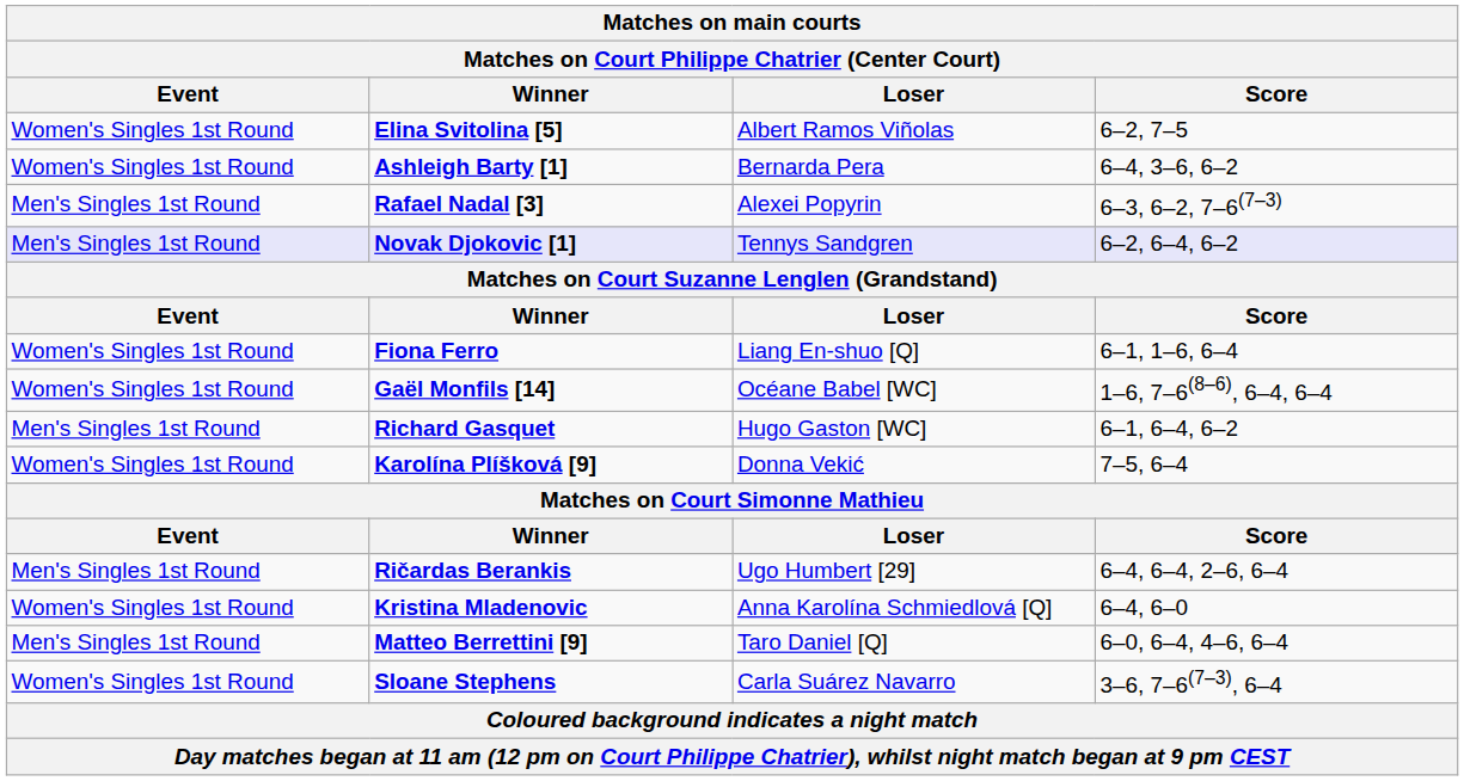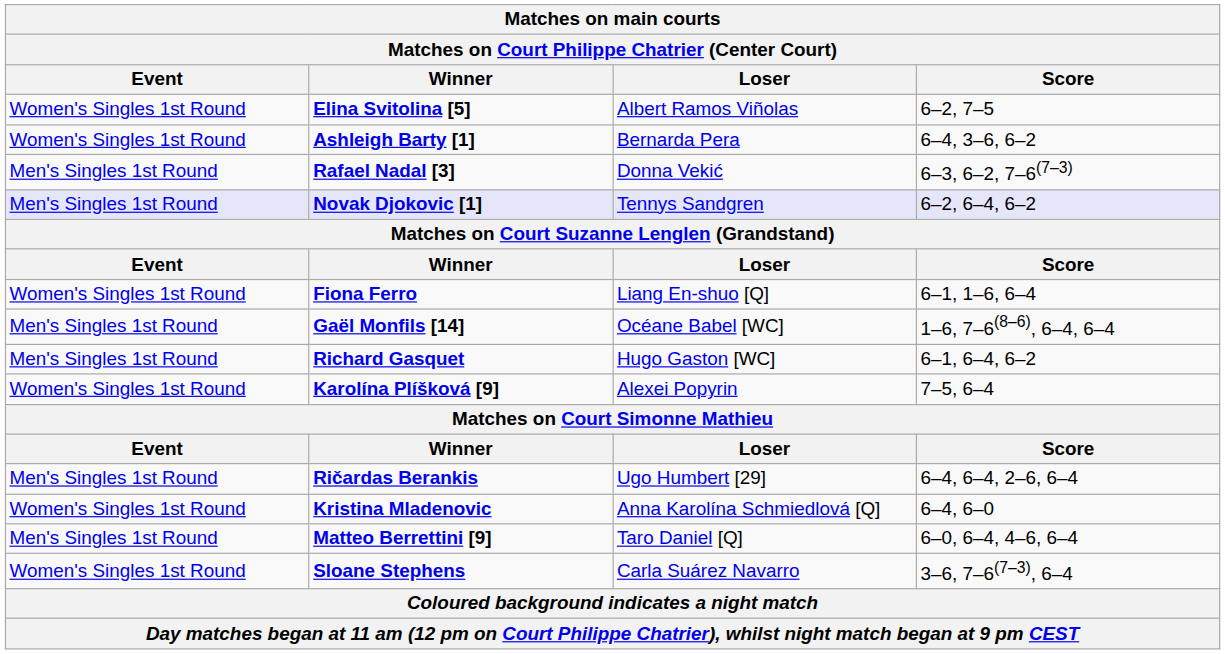 <table class="wikitable" style="margin:auto;">
 <tr>
 <th colspan="4" style="white-space:nowrap">Matches on main courts</th>
 </tr>
 <tr>
 <th colspan="4">Matches on <a href='#'>Court Philippe Chatrier</a> (Center Court)</th>
 </tr>
 <tr>
 <th width="250">Event</th>
 <th width="250">Winner</th>
 <th width="250">Loser</th>
 <th width="250">Score</th>
 </tr>
 <tr>
 <td><a href='#'>Women's Singles 1st Round</a></td>
 <td><strong> <a href='#'>Elina Svitolina</a> [5]</strong></td>
 <td> <a href='#'>Albert Ramos Viñolas</a></td>
 <td>6–2, 7–5</td>
 </tr>
 <tr>
 <td><a href='#'>Women's Singles 1st Round</a></td>
 <td><strong> <a href='#'>Ashleigh Barty</a> [1]</strong></td>
 <td> <a href='#'>Bernarda Pera</a></td>
 <td>6–4, 3–6, 6–2</td>
 </tr>
 <tr>
 <td><a href='#'>Men's Singles 1st Round</a></td>
 <td><strong> <a href='#'>Rafael Nadal</a> [3]</strong></td>
-<td> <a href='#'>Alexei Popyrin</a></td>
+<td> <a href='#'>Donna Vekić</a></td>
 <td>6–3, 6–2, 7–6<sup>(7–3)</sup></td>
 </tr>
 <tr bgcolor=lavender>
 <td><a href='#'>Men's Singles 1st Round</a></td>
 <td><strong> <a href='#'>Novak Djokovic</a> [1]</strong></td>
 <td> <a href='#'>Tennys Sandgren</a></td>
 <td>6–2, 6–4, 6–2</td>
 </tr>
 <tr>
 <th colspan="4">Matches on <a href='#'>Court Suzanne Lenglen</a> (Grandstand)</th>
 </tr>
 <tr>
 <th width="250">Event</th>
 <th width="250">Winner</th>
 <th width="250">Loser</th>
 <th width="250">Score</th>
 </tr>
 <tr>
 <td><a href='#'>Women's Singles 1st Round</a></td>
 <td><strong> <a href='#'>Fiona Ferro</a></strong></td>
 <td> <a href='#'>Liang En-shuo</a> [Q]</td>
 <td>6–1, 1–6, 6–4</td>
 </tr>
 <tr>
-<td><a href='#'>Women's Singles 1st Round</a></td>
+<td><a href='#'>Men's Singles 1st Round</a></td>
 <td><strong> <a href='#'>Gaël Monfils</a> [14]</strong></td>
 <td> <a href='#'>Océane Babel</a> [WC]</td>
 <td>1–6, 7–6<sup>(8–6)</sup>, 6–4, 6–4</td>
 </tr>
 <tr>
 <td><a href='#'>Men's Singles 1st Round</a></td>
 <td><strong> <a href='#'>Richard Gasquet</a></strong></td>
 <td> <a href='#'>Hugo Gaston</a> [WC]</td>
 <td>6–1, 6–4, 6–2</td>
 </tr>
 <tr>
 <td><a href='#'>Women's Singles 1st Round</a></td>
 <td><strong> <a href='#'>Karolína Plíšková</a> [9]</strong></td>
-<td> <a href='#'>Donna Vekić</a></td>
+<td> <a href='#'>Alexei Popyrin</a></td>
 <td>7–5, 6–4</td>
 </tr>
 <tr>
 <th colspan="4">Matches on <a href='#'>Court Simonne Mathieu</a></th>
 </tr>
 <tr>
 <th width="250">Event</th>
 <th width="250">Winner</th>
 <th width="250">Loser</th>
 <th width="250">Score</th>
 </tr>
 <tr>
 <td><a href='#'>Men's Singles 1st Round</a></td>
 <td><strong> <a href='#'>Ričardas Berankis</a></strong></td>
 <td> <a href='#'>Ugo Humbert</a> [29]</td>
 <td>6–4, 6–4, 2–6, 6–4</td>
 </tr>
 <tr>
 <td><a href='#'>Women's Singles 1st Round</a></td>
 <td><strong> <a href='#'>Kristina Mladenovic</a></strong></td>
 <td> <a href='#'>Anna Karolína Schmiedlová</a> [Q]</td>
 <td>6–4, 6–0</td>
 </tr>
 <tr>
 <td><a href='#'>Men's Singles 1st Round</a></td>
 <td><strong> <a href='#'>Matteo Berrettini</a> [9]</strong></td>
 <td> <a href='#'>Taro Daniel</a> [Q]</td>
 <td>6–0, 6–4, 4–6, 6–4</td>
 </tr>
 <tr>
 <td><a href='#'>Women's Singles 1st Round</a></td>
 <td><strong> <a href='#'>Sloane Stephens</a></strong></td>
 <td> <a href='#'>Carla Suárez Navarro</a></td>
 <td>3–6, 7–6<sup>(7–3)</sup>, 6–4</td>
 </tr>
 <tr>
 <th colspan=4><em>Coloured background indicates a night match</em></th>
 </tr>
 <tr>
 <th colspan=4><em>Day matches began at 11 am (12 pm on <a href='#'>Court Philippe Chatrier</a>), whilst night match began at 9 pm <a href='#'>CEST</a></em></th>
 </tr>
 </table>
